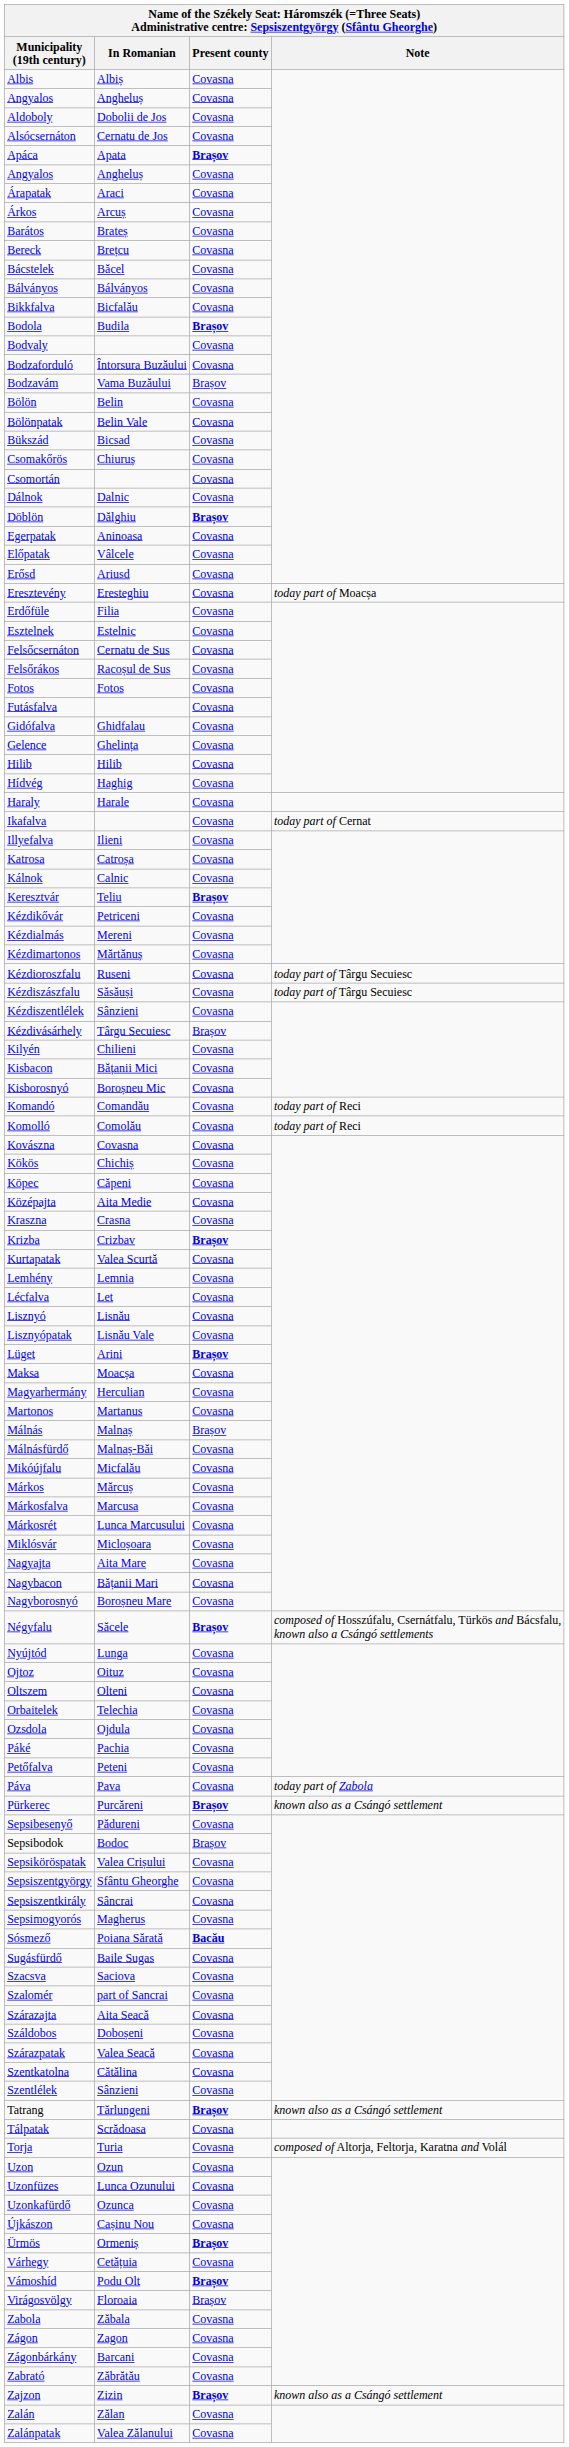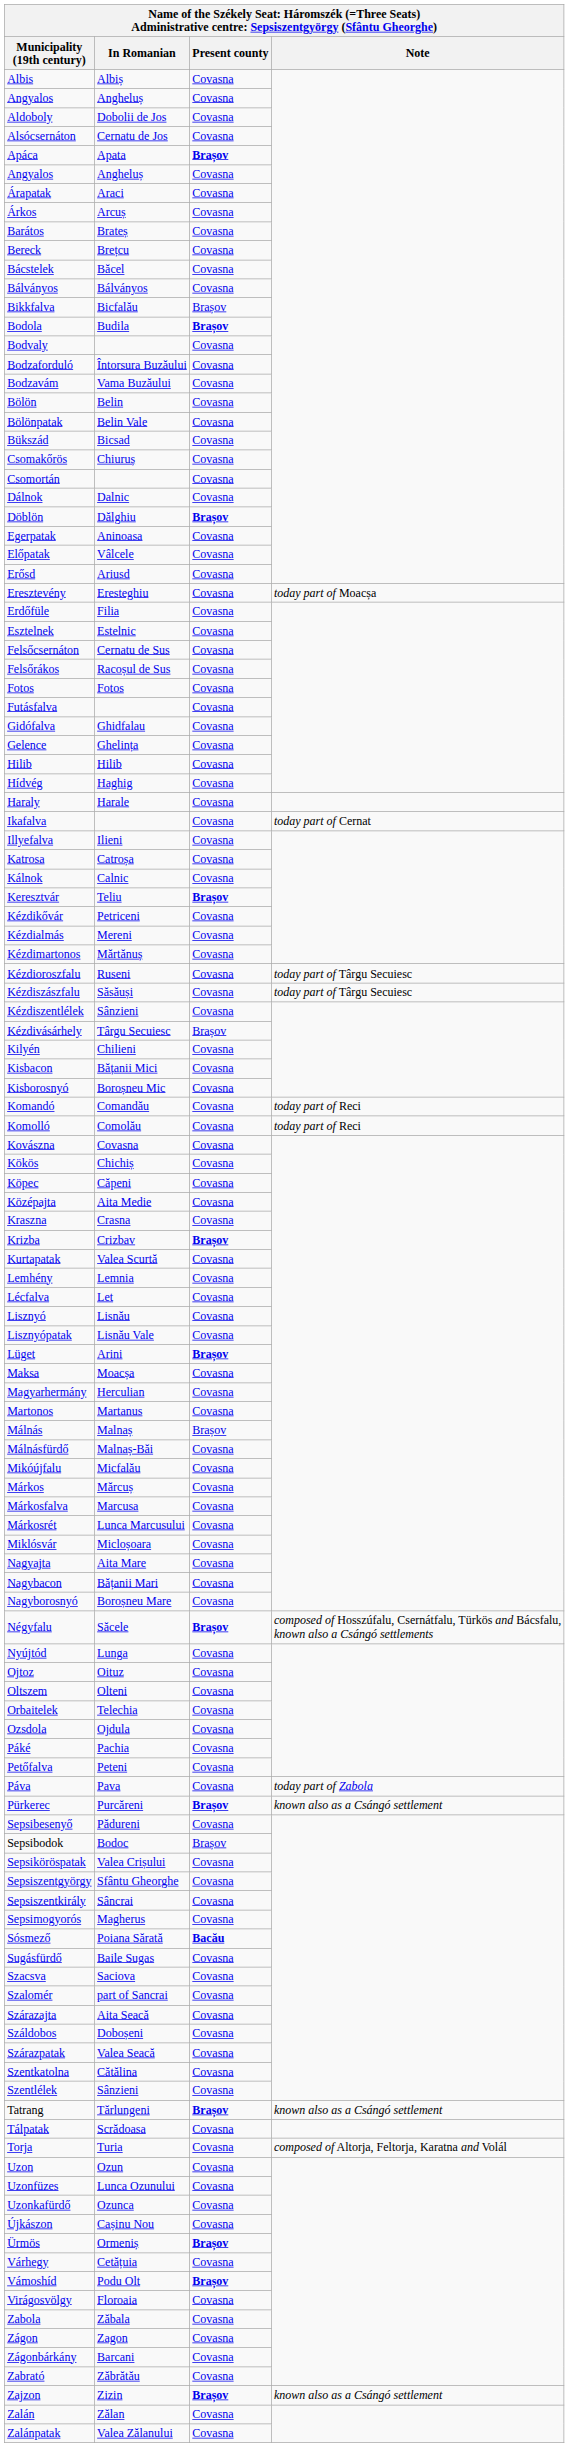 <table class="wikitable">
 <tr>
 <th colspan=4>Name of the Székely Seat: Háromszék (=Three Seats) <br> Administrative centre: <a href='#'>Sepsiszentgyörgy</a> (<a href='#'>Sfântu Gheorghe</a>)</th>
 </tr>
 <tr>
 <th>Municipality <br>(19th century)</th>
 <th>In Romanian</th>
 <th>Present county</th>
 <th>Note</th>
 </tr>
 <tr>
 <td><a href='#'>Albis</a></td>
 <td><a href='#'>Albiș</a></td>
 <td><a href='#'>Covasna</a></td>
 </tr>
 <tr>
 <td><a href='#'>Angyalos</a></td>
 <td><a href='#'>Angheluș</a></td>
 <td><a href='#'>Covasna</a></td>
 </tr>
 <tr>
 <td><a href='#'>Aldoboly</a></td>
 <td><a href='#'>Dobolii de Jos</a></td>
 <td><a href='#'>Covasna</a></td>
 </tr>
 <tr>
 <td><a href='#'>Alsócsernáton</a></td>
 <td><a href='#'>Cernatu de Jos</a></td>
 <td><a href='#'>Covasna</a></td>
 </tr>
 <tr>
 <td><a href='#'>Apáca</a></td>
 <td><a href='#'>Apata</a></td>
 <td><strong><a href='#'>Brașov</a></strong></td>
 </tr>
 <tr>
 <td><a href='#'>Angyalos</a></td>
 <td><a href='#'>Angheluș</a></td>
 <td><a href='#'>Covasna</a></td>
 </tr>
 <tr>
 <td><a href='#'>Árapatak</a></td>
 <td><a href='#'>Araci</a></td>
 <td><a href='#'>Covasna</a></td>
 </tr>
 <tr>
 <td><a href='#'>Árkos</a></td>
 <td><a href='#'>Arcuș</a></td>
 <td><a href='#'>Covasna</a></td>
 </tr>
 <tr>
 <td><a href='#'>Barátos</a></td>
 <td><a href='#'>Brateș</a></td>
 <td><a href='#'>Covasna</a></td>
 </tr>
 <tr>
 <td><a href='#'>Bereck</a></td>
 <td><a href='#'>Brețcu</a></td>
 <td><a href='#'>Covasna</a></td>
 </tr>
 <tr>
 <td><a href='#'>Bácstelek</a></td>
 <td><a href='#'>Băcel</a></td>
 <td><a href='#'>Covasna</a></td>
 </tr>
 <tr>
 <td><a href='#'>Bálványos</a></td>
 <td><a href='#'>Bálványos</a></td>
 <td><a href='#'>Covasna</a></td>
 </tr>
 <tr>
 <td><a href='#'>Bikkfalva</a></td>
 <td><a href='#'>Bicfalău</a></td>
-<td><a href='#'>Covasna</a></td>
+<td><a href='#'>Brașov</a></td>
 </tr>
 <tr>
 <td><a href='#'>Bodola</a></td>
 <td><a href='#'>Budila</a></td>
 <td><strong><a href='#'>Brașov</a></strong></td>
 </tr>
 <tr>
 <td><a href='#'>Bodvaly</a></td>
 <td></td>
 <td><a href='#'>Covasna</a></td>
 </tr>
 <tr>
 <td><a href='#'>Bodzaforduló</a></td>
 <td><a href='#'>Întorsura Buzăului</a></td>
 <td><a href='#'>Covasna</a></td>
 </tr>
 <tr>
 <td><a href='#'>Bodzavám</a></td>
 <td><a href='#'>Vama Buzăului</a></td>
-<td><a href='#'>Brașov</a></td>
+<td><a href='#'>Covasna</a></td>
 </tr>
 <tr>
 <td><a href='#'>Bölön</a></td>
 <td><a href='#'>Belin</a></td>
 <td><a href='#'>Covasna</a></td>
 </tr>
 <tr>
 <td><a href='#'>Bölönpatak</a></td>
 <td><a href='#'>Belin Vale</a></td>
 <td><a href='#'>Covasna</a></td>
 </tr>
 <tr>
 <td><a href='#'>Bükszád</a></td>
 <td><a href='#'>Bicsad</a></td>
 <td><a href='#'>Covasna</a></td>
 </tr>
 <tr>
 <td><a href='#'>Csomakőrös</a></td>
 <td><a href='#'>Chiuruș</a></td>
 <td><a href='#'>Covasna</a></td>
 </tr>
 <tr>
 <td><a href='#'>Csomortán</a></td>
 <td></td>
 <td><a href='#'>Covasna</a></td>
 </tr>
 <tr>
 <td><a href='#'>Dálnok</a></td>
 <td><a href='#'>Dalnic</a></td>
 <td><a href='#'>Covasna</a></td>
 </tr>
 <tr>
 <td><a href='#'>Döblön</a></td>
 <td><a href='#'>Dălghiu</a></td>
 <td><strong><a href='#'>Brașov</a></strong></td>
 </tr>
 <tr>
 <td><a href='#'>Egerpatak</a></td>
 <td><a href='#'>Aninoasa</a></td>
 <td><a href='#'>Covasna</a></td>
 </tr>
 <tr>
 <td><a href='#'>Előpatak</a></td>
 <td><a href='#'>Vâlcele</a></td>
 <td><a href='#'>Covasna</a></td>
 </tr>
 <tr>
 <td><a href='#'>Erősd</a></td>
 <td><a href='#'>Ariusd</a></td>
 <td><a href='#'>Covasna</a></td>
 </tr>
 <tr>
 <td><a href='#'>Eresztevény</a></td>
 <td><a href='#'>Eresteghiu</a></td>
 <td><a href='#'>Covasna</a></td>
 <td><em>today part of</em> Moacșa</td>
 </tr>
 <tr>
 <td><a href='#'>Erdőfüle</a></td>
 <td><a href='#'>Filia</a></td>
 <td><a href='#'>Covasna</a></td>
 </tr>
 <tr>
 <td><a href='#'>Esztelnek</a></td>
 <td><a href='#'>Estelnic</a></td>
 <td><a href='#'>Covasna</a></td>
 </tr>
 <tr>
 <td><a href='#'>Felsőcsernáton</a></td>
 <td><a href='#'>Cernatu de Sus</a></td>
 <td><a href='#'>Covasna</a></td>
 </tr>
 <tr>
 <td><a href='#'>Felsőrákos</a></td>
 <td><a href='#'>Racoșul de Sus</a></td>
 <td><a href='#'>Covasna</a></td>
 </tr>
 <tr>
 <td><a href='#'>Fotos</a></td>
 <td><a href='#'>Fotos</a></td>
 <td><a href='#'>Covasna</a></td>
 </tr>
 <tr>
 <td><a href='#'>Futásfalva</a></td>
 <td></td>
 <td><a href='#'>Covasna</a></td>
 </tr>
 <tr>
 <td><a href='#'>Gidófalva</a></td>
 <td><a href='#'>Ghidfalau</a></td>
 <td><a href='#'>Covasna</a></td>
 </tr>
 <tr>
 <td><a href='#'>Gelence</a></td>
 <td><a href='#'>Ghelința</a></td>
 <td><a href='#'>Covasna</a></td>
 </tr>
 <tr>
 <td><a href='#'>Hilib</a></td>
 <td><a href='#'>Hilib</a></td>
 <td><a href='#'>Covasna</a></td>
 </tr>
 <tr>
 <td><a href='#'>Hídvég</a></td>
 <td><a href='#'>Haghig</a></td>
 <td><a href='#'>Covasna</a></td>
 </tr>
 <tr>
 <td><a href='#'>Haraly</a></td>
 <td><a href='#'>Harale</a></td>
 <td><a href='#'>Covasna</a></td>
 <td></td>
 </tr>
 <tr>
 <td><a href='#'>Ikafalva</a></td>
 <td></td>
 <td><a href='#'>Covasna</a></td>
 <td><em>today part of</em> Cernat</td>
 </tr>
 <tr>
 <td><a href='#'>Illyefalva</a></td>
 <td><a href='#'>Ilieni</a></td>
 <td><a href='#'>Covasna</a></td>
 </tr>
 <tr>
 <td><a href='#'>Katrosa</a></td>
 <td><a href='#'>Catroșa</a></td>
 <td><a href='#'>Covasna</a></td>
 </tr>
 <tr>
 <td><a href='#'>Kálnok</a></td>
 <td><a href='#'>Calnic</a></td>
 <td><a href='#'>Covasna</a></td>
 </tr>
 <tr>
 <td><a href='#'>Keresztvár</a></td>
 <td><a href='#'>Teliu</a></td>
 <td><strong><a href='#'>Brașov</a></strong></td>
 </tr>
 <tr>
 <td><a href='#'>Kézdikővár</a></td>
 <td><a href='#'>Petriceni</a></td>
 <td><a href='#'>Covasna</a></td>
 </tr>
 <tr>
 <td><a href='#'>Kézdialmás</a></td>
 <td><a href='#'>Mereni</a></td>
 <td><a href='#'>Covasna</a></td>
 </tr>
 <tr>
 <td><a href='#'>Kézdimartonos</a></td>
 <td><a href='#'>Mărtănuș</a></td>
 <td><a href='#'>Covasna</a></td>
 </tr>
 <tr>
 <td><a href='#'>Kézdioroszfalu</a></td>
 <td><a href='#'>Ruseni</a></td>
 <td><a href='#'>Covasna</a></td>
 <td><em>today part of</em> Târgu Secuiesc</td>
 </tr>
 <tr>
 <td><a href='#'>Kézdiszászfalu</a></td>
 <td><a href='#'>Săsăuși</a></td>
 <td><a href='#'>Covasna</a></td>
 <td><em>today part of</em> Târgu Secuiesc</td>
 </tr>
 <tr>
 <td><a href='#'>Kézdiszentlélek</a></td>
 <td><a href='#'>Sânzieni</a></td>
 <td><a href='#'>Covasna</a></td>
 </tr>
 <tr>
 <td><a href='#'>Kézdivásárhely</a></td>
 <td><a href='#'>Târgu Secuiesc</a></td>
 <td><a href='#'>Brașov</a></td>
 </tr>
 <tr>
 <td><a href='#'>Kilyén</a></td>
 <td><a href='#'>Chilieni</a></td>
 <td><a href='#'>Covasna</a></td>
 </tr>
 <tr>
 <td><a href='#'>Kisbacon</a></td>
 <td><a href='#'>Bățanii Mici</a></td>
 <td><a href='#'>Covasna</a></td>
 </tr>
 <tr>
 <td><a href='#'>Kisborosnyó</a></td>
 <td><a href='#'>Boroșneu Mic</a></td>
 <td><a href='#'>Covasna</a></td>
 </tr>
 <tr>
 <td><a href='#'>Komandó</a></td>
 <td><a href='#'>Comandău</a></td>
 <td><a href='#'>Covasna</a></td>
 <td><em>today part of</em> Reci</td>
 </tr>
 <tr>
 <td><a href='#'>Komolló</a></td>
 <td><a href='#'>Comolău</a></td>
 <td><a href='#'>Covasna</a></td>
 <td><em>today part of</em> Reci</td>
 </tr>
 <tr>
 <td><a href='#'>Kovászna</a></td>
 <td><a href='#'>Covasna</a></td>
 <td><a href='#'>Covasna</a></td>
 </tr>
 <tr>
 <td><a href='#'>Kökös</a></td>
 <td><a href='#'>Chichiș</a></td>
 <td><a href='#'>Covasna</a></td>
 </tr>
 <tr>
 <td><a href='#'>Köpec</a></td>
 <td><a href='#'>Căpeni</a></td>
 <td><a href='#'>Covasna</a></td>
 </tr>
 <tr>
 <td><a href='#'>Középajta</a></td>
 <td><a href='#'>Aita Medie</a></td>
 <td><a href='#'>Covasna</a></td>
 </tr>
 <tr>
 <td><a href='#'>Kraszna</a></td>
 <td><a href='#'>Crasna</a></td>
 <td><a href='#'>Covasna</a></td>
 </tr>
 <tr>
 <td><a href='#'>Krizba</a></td>
 <td><a href='#'>Crizbav</a></td>
 <td><strong><a href='#'>Brașov</a></strong></td>
 </tr>
 <tr>
 <td><a href='#'>Kurtapatak</a></td>
 <td><a href='#'>Valea Scurtă</a></td>
 <td><a href='#'>Covasna</a></td>
 </tr>
 <tr>
 <td><a href='#'>Lemhény</a></td>
 <td><a href='#'>Lemnia</a></td>
 <td><a href='#'>Covasna</a></td>
 </tr>
 <tr>
 <td><a href='#'>Lécfalva</a></td>
 <td><a href='#'>Let</a></td>
 <td><a href='#'>Covasna</a></td>
 </tr>
 <tr>
 <td><a href='#'>Lisznyó</a></td>
 <td><a href='#'>Lisnău</a></td>
 <td><a href='#'>Covasna</a></td>
 </tr>
 <tr>
 <td><a href='#'>Lisznyópatak</a></td>
 <td><a href='#'>Lisnău Vale</a></td>
 <td><a href='#'>Covasna</a></td>
 </tr>
 <tr>
 <td><a href='#'>Lüget</a></td>
 <td><a href='#'>Arini</a></td>
 <td><strong><a href='#'>Brașov</a></strong></td>
 </tr>
 <tr>
 <td><a href='#'>Maksa</a></td>
 <td><a href='#'>Moacșa</a></td>
 <td><a href='#'>Covasna</a></td>
 </tr>
 <tr>
 <td><a href='#'>Magyarhermány</a></td>
 <td><a href='#'>Herculian</a></td>
 <td><a href='#'>Covasna</a></td>
 </tr>
 <tr>
 <td><a href='#'>Martonos</a></td>
 <td><a href='#'>Martanus</a></td>
 <td><a href='#'>Covasna</a></td>
 </tr>
 <tr>
 <td><a href='#'>Málnás</a></td>
 <td><a href='#'>Malnaș</a></td>
 <td><a href='#'>Brașov</a></td>
 </tr>
 <tr>
 <td><a href='#'>Málnásfürdő</a></td>
 <td><a href='#'>Malnaș-Băi</a></td>
 <td><a href='#'>Covasna</a></td>
 </tr>
 <tr>
 <td><a href='#'>Mikóújfalu</a></td>
 <td><a href='#'>Micfalău</a></td>
 <td><a href='#'>Covasna</a></td>
 </tr>
 <tr>
 <td><a href='#'>Márkos</a></td>
 <td><a href='#'>Mărcuș</a></td>
 <td><a href='#'>Covasna</a></td>
 </tr>
 <tr>
 <td><a href='#'>Márkosfalva</a></td>
 <td><a href='#'>Marcusa</a></td>
 <td><a href='#'>Covasna</a></td>
 </tr>
 <tr>
 <td><a href='#'>Márkosrét</a></td>
 <td><a href='#'>Lunca Marcusului</a></td>
 <td><a href='#'>Covasna</a></td>
 </tr>
 <tr>
 <td><a href='#'>Miklósvár</a></td>
 <td><a href='#'>Micloșoara</a></td>
 <td><a href='#'>Covasna</a></td>
 </tr>
 <tr>
 <td><a href='#'>Nagyajta</a></td>
 <td><a href='#'>Aita Mare</a></td>
 <td><a href='#'>Covasna</a></td>
 </tr>
 <tr>
 <td><a href='#'>Nagybacon</a></td>
 <td><a href='#'>Bățanii Mari</a></td>
 <td><a href='#'>Covasna</a></td>
 </tr>
 <tr>
 <td><a href='#'>Nagyborosnyó</a></td>
 <td><a href='#'>Boroșneu Mare</a></td>
 <td><a href='#'>Covasna</a></td>
 </tr>
 <tr>
 <td><a href='#'>Négyfalu</a></td>
 <td><a href='#'>Săcele</a></td>
 <td><strong><a href='#'>Brașov</a></strong></td>
 <td><em>composed of</em> Hosszúfalu, Csernátfalu, Türkös <em>and</em> Bácsfalu,<br> <em>known also a Csángó settlements</em></td>
 </tr>
 <tr>
 <td><a href='#'>Nyújtód</a></td>
 <td><a href='#'>Lunga</a></td>
 <td><a href='#'>Covasna</a></td>
 </tr>
 <tr>
 <td><a href='#'>Ojtoz</a></td>
 <td><a href='#'>Oituz</a></td>
 <td><a href='#'>Covasna</a></td>
 </tr>
 <tr>
 <td><a href='#'>Oltszem</a></td>
 <td><a href='#'>Olteni</a></td>
 <td><a href='#'>Covasna</a></td>
 </tr>
 <tr>
 <td><a href='#'>Orbaitelek</a></td>
 <td><a href='#'>Telechia</a></td>
 <td><a href='#'>Covasna</a></td>
 </tr>
 <tr>
 <td><a href='#'>Ozsdola</a></td>
 <td><a href='#'>Ojdula</a></td>
 <td><a href='#'>Covasna</a></td>
 </tr>
 <tr>
 <td><a href='#'>Páké</a></td>
 <td><a href='#'>Pachia</a></td>
 <td><a href='#'>Covasna</a></td>
 </tr>
 <tr>
 <td><a href='#'>Petőfalva</a></td>
 <td><a href='#'>Peteni</a></td>
 <td><a href='#'>Covasna</a></td>
 </tr>
 <tr>
 <td><a href='#'>Páva</a></td>
 <td><a href='#'>Pava</a></td>
 <td><a href='#'>Covasna</a></td>
 <td><em>today part of <a href='#'>Zabola</a></em></td>
 </tr>
 <tr>
 <td><a href='#'>Pürkerec</a></td>
 <td><a href='#'>Purcăreni</a></td>
 <td><strong><a href='#'>Brașov</a></strong></td>
 <td><em>known also as a Csángó settlement</em></td>
 </tr>
 <tr>
 <td><a href='#'>Sepsibesenyő</a></td>
 <td><a href='#'>Pădureni</a></td>
 <td><a href='#'>Covasna</a></td>
 </tr>
 <tr>
 <td>Sepsibodok</td>
 <td><a href='#'>Bodoc</a></td>
 <td><a href='#'>Brașov</a></td>
 </tr>
 <tr>
 <td><a href='#'>Sepsiköröspatak</a></td>
 <td><a href='#'>Valea Crișului</a></td>
 <td><a href='#'>Covasna</a></td>
 </tr>
 <tr>
 <td><a href='#'>Sepsiszentgyörgy</a></td>
 <td><a href='#'>Sfântu Gheorghe</a></td>
 <td><a href='#'>Covasna</a></td>
 </tr>
 <tr>
 <td><a href='#'>Sepsiszentkirály</a></td>
 <td><a href='#'>Sâncrai</a></td>
 <td><a href='#'>Covasna</a></td>
 </tr>
 <tr>
 <td><a href='#'>Sepsimogyorós</a></td>
 <td><a href='#'>Magherus</a></td>
 <td><a href='#'>Covasna</a></td>
 </tr>
 <tr>
 <td><a href='#'>Sósmező</a></td>
 <td><a href='#'>Poiana Sărată</a></td>
 <td><strong><a href='#'>Bacău</a></strong></td>
 </tr>
 <tr>
 <td><a href='#'>Sugásfürdő</a></td>
 <td><a href='#'>Baile Sugas</a></td>
 <td><a href='#'>Covasna</a></td>
 </tr>
 <tr>
 <td><a href='#'>Szacsva</a></td>
 <td><a href='#'>Saciova</a></td>
 <td><a href='#'>Covasna</a></td>
 </tr>
 <tr>
 <td><a href='#'>Szalomér</a></td>
 <td><a href='#'>part of Sancrai</a></td>
 <td><a href='#'>Covasna</a></td>
 </tr>
 <tr>
 <td><a href='#'>Szárazajta</a></td>
 <td><a href='#'>Aita Seacă</a></td>
 <td><a href='#'>Covasna</a></td>
 </tr>
 <tr>
 <td><a href='#'>Száldobos</a></td>
 <td><a href='#'>Doboșeni</a></td>
 <td><a href='#'>Covasna</a></td>
 </tr>
 <tr>
 <td><a href='#'>Szárazpatak</a></td>
 <td><a href='#'>Valea Seacă</a></td>
 <td><a href='#'>Covasna</a></td>
 </tr>
 <tr>
 <td><a href='#'>Szentkatolna</a></td>
 <td><a href='#'>Cătălina</a></td>
 <td><a href='#'>Covasna</a></td>
 </tr>
 <tr>
 <td><a href='#'>Szentlélek</a></td>
 <td><a href='#'>Sânzieni</a></td>
 <td><a href='#'>Covasna</a></td>
 </tr>
 <tr>
 <td>Tatrang</td>
 <td><a href='#'>Tărlungeni</a></td>
 <td><strong><a href='#'>Brașov</a></strong></td>
 <td><em>known also as a Csángó settlement</em></td>
 </tr>
 <tr>
 <td><a href='#'>Tálpatak</a></td>
 <td><a href='#'>Scrădoasa</a></td>
 <td><a href='#'>Covasna</a></td>
 </tr>
 <tr>
 <td><a href='#'>Torja</a></td>
 <td><a href='#'>Turia</a></td>
 <td><a href='#'>Covasna</a></td>
 <td><em>composed of</em> Altorja, Feltorja, Karatna <em>and</em> Volál</td>
 </tr>
 <tr>
 <td><a href='#'>Uzon</a></td>
 <td><a href='#'>Ozun</a></td>
 <td><a href='#'>Covasna</a></td>
 </tr>
 <tr>
 <td><a href='#'>Uzonfüzes</a></td>
 <td><a href='#'>Lunca Ozunului</a></td>
 <td><a href='#'>Covasna</a></td>
 </tr>
 <tr>
 <td><a href='#'>Uzonkafürdő</a></td>
 <td><a href='#'>Ozunca</a></td>
 <td><a href='#'>Covasna</a></td>
 </tr>
 <tr>
 <td><a href='#'>Újkászon</a></td>
 <td><a href='#'>Cașinu Nou</a></td>
 <td><a href='#'>Covasna</a></td>
 </tr>
 <tr>
 <td><a href='#'>Ürmös</a></td>
 <td><a href='#'>Ormeniș</a></td>
 <td><strong><a href='#'>Brașov</a></strong></td>
 </tr>
 <tr>
 <td><a href='#'>Várhegy</a></td>
 <td><a href='#'>Cetățuia</a></td>
 <td><a href='#'>Covasna</a></td>
 </tr>
 <tr>
 <td><a href='#'>Vámoshíd</a></td>
 <td><a href='#'>Podu Olt</a></td>
 <td><strong><a href='#'>Brașov</a></strong></td>
 </tr>
 <tr>
 <td><a href='#'>Virágosvölgy</a></td>
 <td><a href='#'>Floroaia</a></td>
-<td><a href='#'>Brașov</a></td>
+<td><a href='#'>Covasna</a></td>
 </tr>
 <tr>
 <td><a href='#'>Zabola</a></td>
 <td><a href='#'>Zăbala</a></td>
 <td><a href='#'>Covasna</a></td>
 </tr>
 <tr>
 <td><a href='#'>Zágon</a></td>
 <td><a href='#'>Zagon</a></td>
 <td><a href='#'>Covasna</a></td>
 </tr>
 <tr>
 <td><a href='#'>Zágonbárkány</a></td>
 <td><a href='#'>Barcani</a></td>
 <td><a href='#'>Covasna</a></td>
 </tr>
 <tr>
 <td><a href='#'>Zabrató</a></td>
 <td><a href='#'>Zăbrătău</a></td>
 <td><a href='#'>Covasna</a></td>
 </tr>
 <tr>
 <td><a href='#'>Zajzon</a></td>
 <td><a href='#'>Zizin</a></td>
 <td><strong><a href='#'>Brașov</a></strong></td>
 <td><em>known also as a Csángó settlement</em></td>
 </tr>
 <tr>
 <td><a href='#'>Zalán</a></td>
 <td><a href='#'>Zălan</a></td>
 <td><a href='#'>Covasna</a></td>
 </tr>
 <tr>
 <td><a href='#'>Zalánpatak</a></td>
 <td><a href='#'>Valea Zălanului</a></td>
 <td><a href='#'>Covasna</a></td>
 </tr>
 </table>
